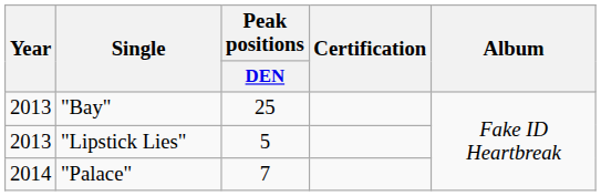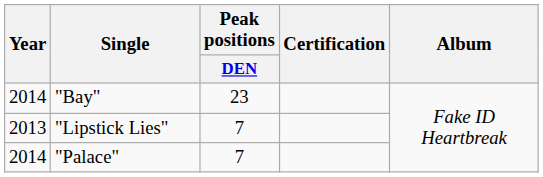 <table class="wikitable">
 <tr>
 <th align="center" rowspan="2" width="10">Year</th>
 <th align="center" rowspan="2" width="120">Single</th>
 <th align="center" colspan="1" width="20">Peak positions</th>
 <th align="center" rowspan="2" width="70">Certification</th>
 <th align="center" rowspan="2" width="120">Album</th>
 </tr>
 <tr>
 <th scope="col" style="width:3em;font-size:90%;"><a href='#'>DEN</a><br></th>
 </tr>
 <tr>
-<td style="text-align:center;">2013</td>
+<td style="text-align:center;">2014</td>
 <td>"Bay"</td>
-<td style="text-align:center;">25</td>
+<td style="text-align:center;">23</td>
 <td style="text-align:center;"></td>
 <td style="text-align:center;" rowspan=3><em>Fake ID Heartbreak</em></td>
 </tr>
 <tr>
 <td style="text-align:center;">2013</td>
 <td>"Lipstick Lies"</td>
-<td style="text-align:center;">5</td>
+<td style="text-align:center;">7</td>
 <td style="text-align:center;"></td>
 </tr>
 <tr>
 <td style="text-align:center;">2014</td>
 <td>"Palace"</td>
 <td style="text-align:center;">7</td>
 <td style="text-align:center;"></td>
 </tr>
 </table>
